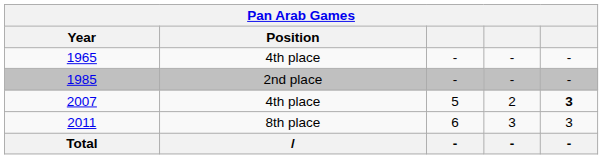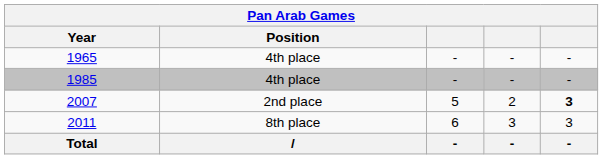 <table class="wikitable" width=50% style="text-align: center;font-size:90%;">
 <tr>
 <th colspan=5><a href='#'>Pan Arab Games</a></th>
 </tr>
 <tr>
 <th>Year</th>
 <th>Position</th>
 <th></th>
 <th></th>
 <th></th>
 </tr>
 <tr>
 <td> <a href='#'>1965</a></td>
 <td>4th place</td>
 <td>-</td>
 <td>-</td>
 <td>-</td>
 </tr>
 <tr bgcolor=silver>
 <td> <a href='#'>1985</a></td>
-<td>2nd place</td>
+<td>4th place</td>
 <td>-</td>
 <td>-</td>
 <td>-</td>
 </tr>
 <tr>
 <td> <a href='#'>2007</a></td>
-<td>4th place</td>
+<td>2nd place</td>
 <td>5</td>
 <td>2</td>
 <td><strong>3</strong></td>
 </tr>
 <tr>
 <td> <a href='#'>2011</a></td>
 <td>8th place</td>
 <td>6</td>
 <td>3</td>
 <td>3</td>
 </tr>
 <tr>
 <th>Total</th>
 <th>/</th>
 <th>-</th>
 <th>-</th>
 <th>-</th>
 </tr>
 </table>
